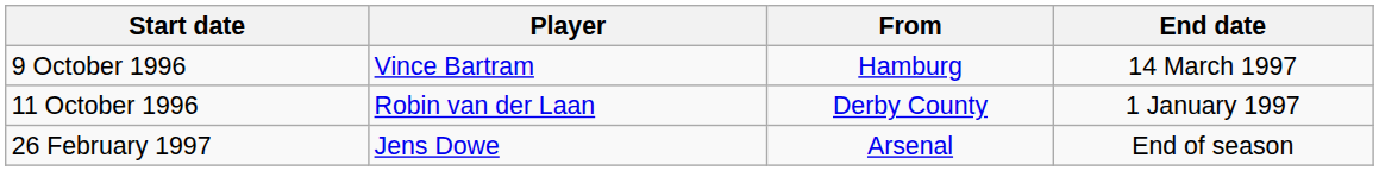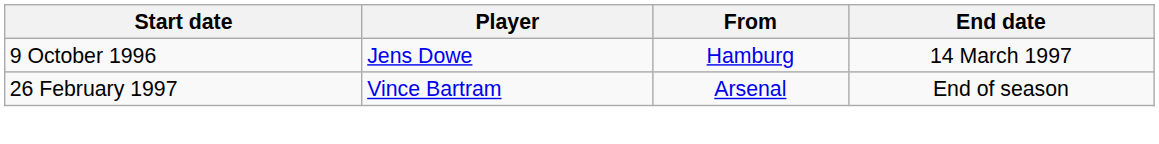 <table class="wikitable" style="text-align:center; font-size:95%;width:65%; text-align:left">
 <tr>
 <th><strong>Start date</strong></th>
 <th><strong>Player</strong></th>
 <th><strong>From</strong></th>
 <th><strong>End date</strong></th>
 </tr>
 <tr --->
 <td>9 October 1996</td>
-<td> <a href='#'>Vince Bartram</a></td>
+<td> <a href='#'>Jens Dowe</a></td>
 <td align="center"> <a href='#'>Hamburg</a></td>
 <td align="center">14 March 1997</td>
 </tr>
 <tr --->
-<td>11 October 1996</td>
-<td> <a href='#'>Robin van der Laan</a></td>
-<td align="center"><a href='#'>Derby County</a></td>
-<td align="center">1 January 1997</td>
-</tr>
-<tr --->
 <td>26 February 1997</td>
-<td> <a href='#'>Jens Dowe</a></td>
+<td> <a href='#'>Vince Bartram</a></td>
 <td align="center"><a href='#'>Arsenal</a></td>
 <td align="center">End of season</td>
 </tr>
 </table>
